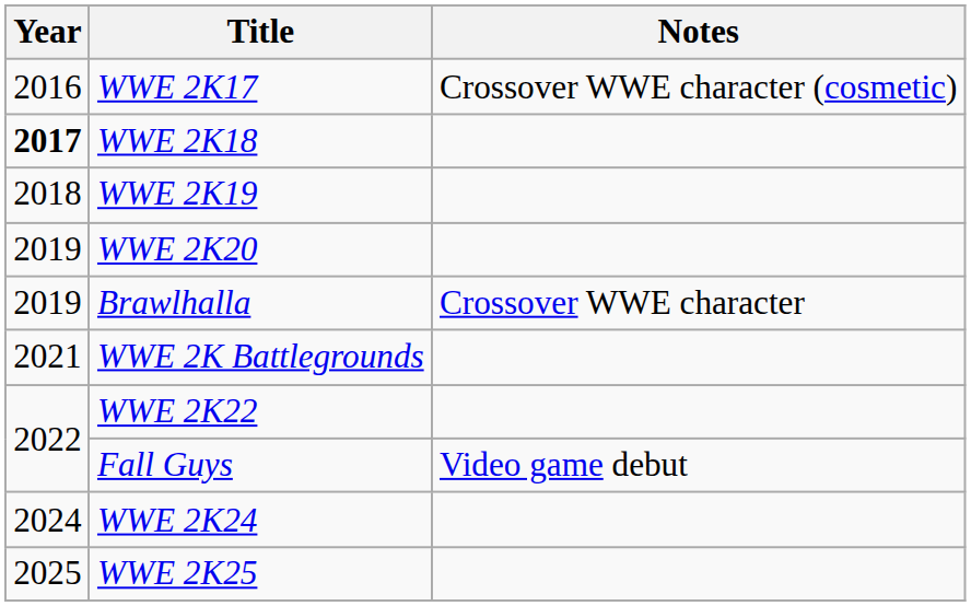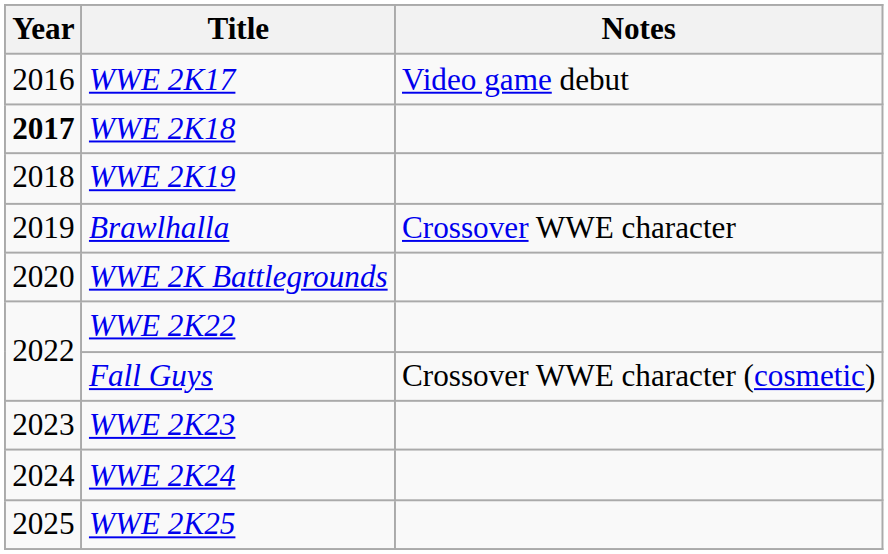 <table class="wikitable">
 <tr>
 <th scope="col">Year</th>
 <th scope="col">Title</th>
 <th scope="col">Notes</th>
 </tr>
 <tr>
 <td>2016</td>
 <td scope="row"><em><a href='#'>WWE 2K17</a></em></td>
-<td>Crossover WWE character (<a href='#'>cosmetic</a>)</td>
+<td><a href='#'>Video game</a> debut</td>
 </tr>
 <tr>
 <td><strong>2017</strong></td>
 <td scope="row"><em><a href='#'>WWE 2K18</a></em></td>
 <td></td>
 </tr>
 <tr>
 <td>2018</td>
 <td scope="row"><em><a href='#'>WWE 2K19</a></em></td>
 <td></td>
 </tr>
 <tr>
 <td>2019</td>
-<td scope="row"><em><a href='#'>WWE 2K20</a></em></td>
-<td></td>
-</tr>
-<tr>
-<td>2019</td>
 <td scope="row"><em><a href='#'>Brawlhalla</a></em></td>
 <td><a href='#'>Crossover</a> WWE character</td>
 </tr>
 <tr>
-<td>2021</td>
+<td>2020</td>
 <td scope="row"><em><a href='#'>WWE 2K Battlegrounds</a></em></td>
 <td></td>
 </tr>
 <tr>
 <td rowspan="2">2022</td>
 <td scope="row"><em><a href='#'>WWE 2K22</a></em></td>
 <td></td>
 </tr>
 <tr>
 <td scope="row"><em><a href='#'>Fall Guys</a></em></td>
-<td><a href='#'>Video game</a> debut</td>
+<td>Crossover WWE character (<a href='#'>cosmetic</a>)</td>
+</tr>
+<tr>
+<td>2023</td>
+<td scope="row"><em><a href='#'>WWE 2K23</a></em></td>
+<td></td>
 </tr>
 <tr>
 <td>2024</td>
 <td scope="row"><em><a href='#'>WWE 2K24</a></em></td>
 <td></td>
 </tr>
 <tr>
 <td>2025</td>
 <td scope="row"><em><a href='#'>WWE 2K25</a></em></td>
 <td></td>
 </tr>
 </table>
